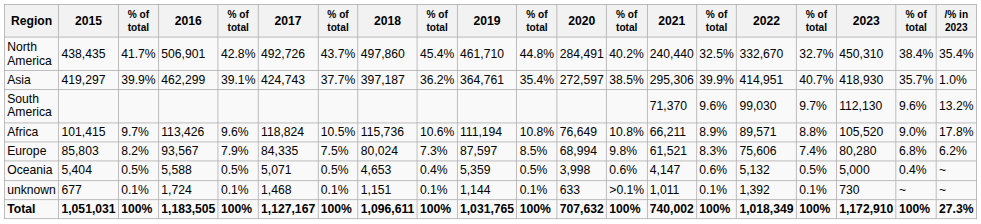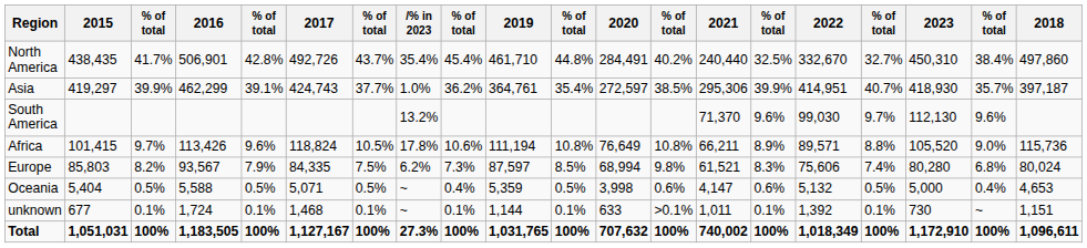 <table class="wikitable">
 <tr>
 <th scope="col" style="width:120px;">Region</th>
 <th scope="col" style="width:80px;">2015</th>
 <th scope="col" style="width:80px;"><small>% of total</small></th>
 <th scope="col" style="width:80px;">2016</th>
 <th scope="col" style="width:80px;"><small>% of total</small></th>
 <th scope="col" style="width:80px;">2017</th>
 <th scope="col" style="width:80px;"><small>% of total</small></th>
-<th scope="col" style="width:80px;">2018</th>
+<th scope="col" style="width:80px;"><small>/% in 2023</small></th>
 <th scope="col" style="width:80px;"><small>% of total</small></th>
 <th scope="col" style="width:80px;">2019</th>
 <th scope="col" style="width:80px;"><small>% of total</small></th>
 <th scope="col" style="width:80px;">2020</th>
 <th scope="col" style="width:80px;"><small>% of total</small></th>
 <th>2021</th>
 <th><small>% of total</small></th>
 <th>2022</th>
 <th><small>% of total</small></th>
 <th>2023</th>
 <th><small>% of total</small></th>
-<th scope="col" style="width:80px;"><small>/% in 2023</small></th>
+<th scope="col" style="width:80px;">2018</th>
 </tr>
 <tr>
 <td>North America</td>
 <td>438,435</td>
 <td>41.7%</td>
 <td>506,901</td>
 <td>42.8%</td>
 <td>492,726</td>
 <td>43.7%</td>
-<td>497,860</td>
+<td><small></small>35.4%</td>
 <td>45.4%</td>
 <td>461,710</td>
 <td>44.8%</td>
 <td>284,491</td>
 <td>40.2%</td>
 <td>240,440</td>
 <td>32.5%</td>
 <td>332,670</td>
 <td>32.7%</td>
 <td>450,310</td>
 <td>38.4%</td>
-<td><small></small>35.4%</td>
+<td>497,860</td>
 </tr>
 <tr>
 <td>Asia</td>
 <td>419,297</td>
 <td>39.9%</td>
 <td>462,299</td>
 <td>39.1%</td>
 <td>424,743</td>
 <td>37.7%</td>
-<td>397,187</td>
+<td><small></small>1.0%</td>
 <td>36.2%</td>
 <td>364,761</td>
 <td>35.4%</td>
 <td>272,597</td>
 <td>38.5%</td>
 <td>295,306</td>
 <td>39.9%</td>
 <td>414,951</td>
 <td>40.7%</td>
 <td>418,930</td>
 <td>35.7%</td>
-<td><small></small>1.0%</td>
+<td>397,187</td>
 </tr>
 <tr>
 <td>South America</td>
 <td></td>
 <td></td>
 <td></td>
 <td></td>
 <td></td>
 <td></td>
-<td></td>
+<td><small></small>13.2%</td>
 <td></td>
 <td></td>
 <td></td>
 <td></td>
 <td></td>
 <td>71,370</td>
 <td>9.6%</td>
 <td>99,030</td>
 <td>9.7%</td>
 <td>112,130</td>
 <td>9.6%</td>
-<td><small></small>13.2%</td>
+<td></td>
 </tr>
 <tr>
 <td>Africa</td>
 <td>101,415</td>
 <td>9.7%</td>
 <td>113,426</td>
 <td>9.6%</td>
 <td>118,824</td>
 <td>10.5%</td>
-<td>115,736</td>
+<td><small></small>17.8%</td>
 <td>10.6%</td>
 <td>111,194</td>
 <td>10.8%</td>
 <td>76,649</td>
 <td>10.8%</td>
 <td>66,211</td>
 <td>8.9%</td>
 <td>89,571</td>
 <td>8.8%</td>
 <td>105,520</td>
 <td>9.0%</td>
-<td><small></small>17.8%</td>
+<td>115,736</td>
 </tr>
 <tr>
 <td>Europe</td>
 <td>85,803</td>
 <td>8.2%</td>
 <td>93,567</td>
 <td>7.9%</td>
 <td>84,335</td>
 <td>7.5%</td>
-<td>80,024</td>
+<td><small></small>6.2%</td>
 <td>7.3%</td>
 <td>87,597</td>
 <td>8.5%</td>
 <td>68,994</td>
 <td>9.8%</td>
 <td>61,521</td>
 <td>8.3%</td>
 <td>75,606</td>
 <td>7.4%</td>
 <td>80,280</td>
 <td>6.8%</td>
-<td><small></small>6.2%</td>
+<td>80,024</td>
 </tr>
 <tr>
 <td>Oceania</td>
 <td>5,404</td>
 <td>0.5%</td>
 <td>5,588</td>
 <td>0.5%</td>
 <td>5,071</td>
 <td>0.5%</td>
-<td>4,653</td>
+<td>~</td>
 <td>0.4%</td>
 <td>5,359</td>
 <td>0.5%</td>
 <td>3,998</td>
 <td>0.6%</td>
 <td>4,147</td>
 <td>0.6%</td>
 <td>5,132</td>
 <td>0.5%</td>
 <td>5,000</td>
 <td>0.4%</td>
-<td>~</td>
+<td>4,653</td>
 </tr>
 <tr>
 <td>unknown</td>
 <td>677</td>
 <td>0.1%</td>
 <td>1,724</td>
 <td>0.1%</td>
 <td>1,468</td>
 <td>0.1%</td>
-<td>1,151</td>
+<td>~</td>
 <td>0.1%</td>
 <td>1,144</td>
 <td>0.1%</td>
 <td>633</td>
 <td>>0.1%</td>
 <td>1,011</td>
 <td>0.1%</td>
 <td>1,392</td>
 <td>0.1%</td>
 <td>730</td>
 <td>~</td>
-<td>~</td>
+<td>1,151</td>
 </tr>
 <tr>
 <td><strong>Total</strong></td>
 <td><strong>1,051,031</strong></td>
 <td><strong>100%</strong></td>
 <td><strong>1,183,505</strong></td>
 <td><strong>100%</strong></td>
 <td><strong>1,127,167</strong></td>
 <td><strong>100%</strong></td>
-<td><strong>1,096,611</strong></td>
+<td><small></small><strong>27.3%</strong></td>
 <td><strong>100%</strong></td>
 <td><strong>1,031,765</strong></td>
 <td><strong>100%</strong></td>
 <td><strong>707,632</strong></td>
 <td><strong>100%</strong></td>
 <td><strong>740,002</strong></td>
 <td><strong>100%</strong></td>
 <td><strong>1,018,349</strong></td>
 <td><strong>100%</strong></td>
 <td><strong>1,172,910</strong></td>
 <td><strong>100%</strong></td>
-<td><small></small><strong>27.3%</strong></td>
+<td><strong>1,096,611</strong></td>
 </tr>
 </table>
